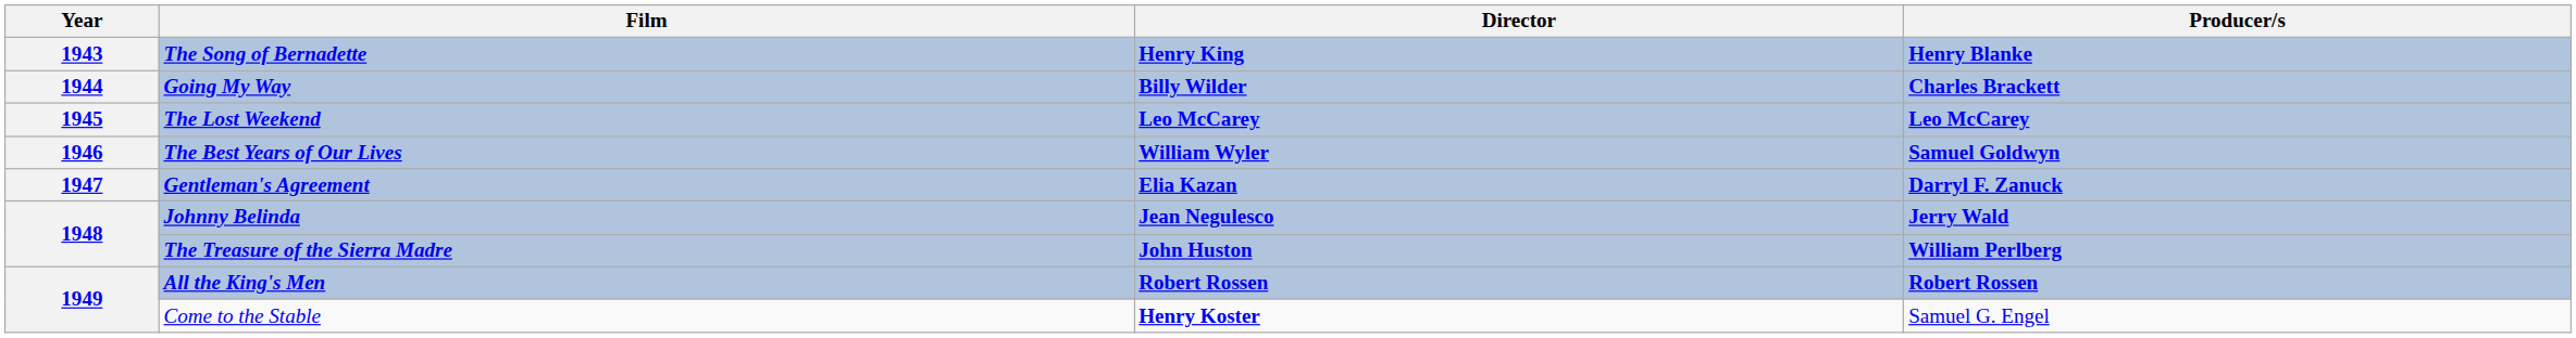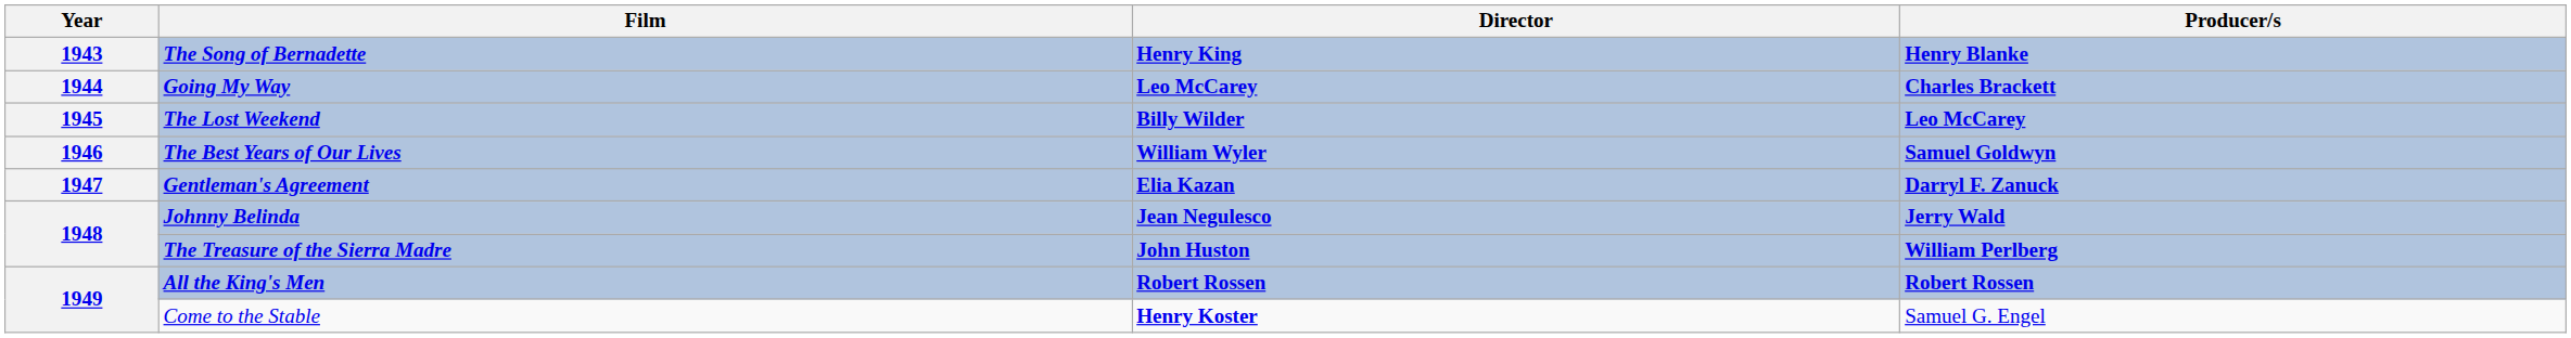 <table class="wikitable sortable" style="width:100%; text-align:left">
 <tr>
 <th style="width:6%;">Year</th>
 <th style="width:38%;">Film</th>
 <th style="width:30%;">Director</th>
 <th style="width:30%;">Producer/s</th>
 </tr>
 <tr>
 <th style="text-align:center;"><a href='#'>1943</a></th>
 <td style="background:#B0C4DE;"><strong><em><a href='#'>The Song of Bernadette</a></em></strong></td>
 <td style="background:#B0C4DE;"><strong><a href='#'>Henry King</a></strong></td>
 <td style="background:#B0C4DE;"><strong><a href='#'>Henry Blanke</a></strong></td>
 </tr>
 <tr>
 <th style="text-align:center;"><a href='#'>1944</a></th>
 <td style="background:#B0C4DE;"><strong><em><a href='#'>Going My Way</a></em></strong></td>
-<td style="background:#B0C4DE;"><strong><a href='#'>Billy Wilder</a></strong></td>
+<td style="background:#B0C4DE;"><strong><a href='#'>Leo McCarey</a></strong></td>
 <td style="background:#B0C4DE;"><strong><a href='#'>Charles Brackett</a></strong></td>
 </tr>
 <tr>
 <th style="text-align:center;"><a href='#'>1945</a></th>
 <td style="background:#B0C4DE;"><strong><em><a href='#'>The Lost Weekend</a></em></strong></td>
-<td style="background:#B0C4DE;"><strong><a href='#'>Leo McCarey</a></strong></td>
+<td style="background:#B0C4DE;"><strong><a href='#'>Billy Wilder</a></strong></td>
 <td style="background:#B0C4DE;"><strong><a href='#'>Leo McCarey</a></strong></td>
 </tr>
 <tr>
 <th style="text-align:center;"><a href='#'>1946</a></th>
 <td style="background:#B0C4DE;"><strong><em><a href='#'>The Best Years of Our Lives</a></em></strong></td>
 <td style="background:#B0C4DE;"><strong><a href='#'>William Wyler</a></strong></td>
 <td style="background:#B0C4DE;"><strong><a href='#'>Samuel Goldwyn</a></strong></td>
 </tr>
 <tr>
 <th style="text-align:center;"><a href='#'>1947</a></th>
 <td style="background:#B0C4DE;"><strong><em><a href='#'>Gentleman's Agreement</a></em></strong></td>
 <td style="background:#B0C4DE;"><strong><a href='#'>Elia Kazan</a></strong></td>
 <td style="background:#B0C4DE;"><strong><a href='#'>Darryl F. Zanuck</a></strong></td>
 </tr>
 <tr>
 <th rowspan="2" style="text-align:center;"><a href='#'>1948</a></th>
 <td style="background:#B0C4DE;"><strong><em><a href='#'>Johnny Belinda</a></em></strong></td>
 <td style="background:#B0C4DE;"><strong><a href='#'>Jean Negulesco</a></strong></td>
 <td style="background:#B0C4DE;"><strong><a href='#'>Jerry Wald</a></strong></td>
 </tr>
 <tr>
 <td style="background:#B0C4DE;"><strong><em><a href='#'>The Treasure of the Sierra Madre</a></em></strong></td>
 <td style="background:#B0C4DE;"><strong><a href='#'>John Huston</a></strong></td>
 <td style="background:#B0C4DE;"><strong><a href='#'>William Perlberg</a></strong></td>
 </tr>
 <tr>
 <th rowspan="2" style="text-align:center;"><a href='#'>1949</a></th>
 <td style="background:#B0C4DE;"><strong><em><a href='#'>All the King's Men</a></em></strong></td>
 <td style="background:#B0C4DE;"><strong><a href='#'>Robert Rossen</a></strong></td>
 <td style="background:#B0C4DE;"><strong><a href='#'>Robert Rossen</a></strong></td>
 </tr>
 <tr>
 <td><em><a href='#'>Come to the Stable</a></em></td>
 <td><strong><a href='#'>Henry Koster</a></strong></td>
 <td><a href='#'>Samuel G. Engel</a></td>
 </tr>
 </table>
